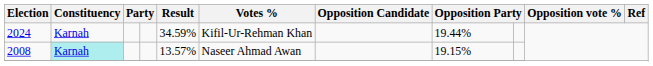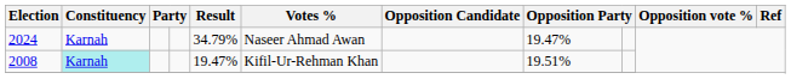 <table class="wikitable sortable">
 <tr>
 <th>Election</th>
 <th>Constituency</th>
 <th colspan="2">Party</th>
 <th>Result</th>
 <th>Votes %</th>
 <th>Opposition Candidate</th>
 <th colspan="2">Opposition Party</th>
 <th>Opposition vote %</th>
 <th>Ref</th>
 </tr>
 <tr>
 <td><a href='#'>2024</a></td>
 <td><a href='#'>Karnah</a></td>
 <td></td>
 <td></td>
-<td>34.59%</td>
-<td>Kifil-Ur-Rehman Khan</td>
+<td>34.79%</td>
+<td>Naseer Ahmad Awan</td>
 <td></td>
-<td>19.44%</td>
+<td>19.47%</td>
 <td></td>
 </tr>
 <tr>
 <td><a href='#'>2008</a></td>
 <td style="background: paleturquoise;"><a href='#'>Karnah</a></td>
 <td></td>
 <td></td>
-<td>13.57%</td>
-<td>Naseer Ahmad Awan</td>
+<td>19.47%</td>
+<td>Kifil-Ur-Rehman Khan</td>
 <td></td>
-<td>19.15%</td>
+<td>19.51%</td>
 <td></td>
 </tr>
 <tr>
 </tr>
 </table>
